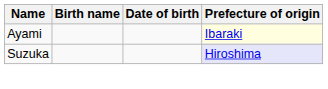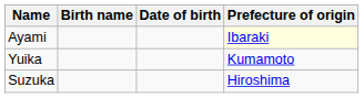 <table class="wikitable">
 <tr>
 <th>Name</th>
 <th>Birth name</th>
 <th>Date of birth</th>
 <th>Prefecture of origin</th>
 </tr>
 <tr>
 <td>Ayami</td>
 <td></td>
 <td></td>
 <td style="background: lightyellow;"><a href='#'>Ibaraki</a></td>
 </tr>
 <tr>
+<td>Yuika</td>
+<td></td>
+<td></td>
+<td><a href='#'>Kumamoto</a></td>
+</tr>
+<tr>
 <td>Suzuka</td>
 <td></td>
 <td></td>
-<td style="background: lavender;"><a href='#'>Hiroshima</a></td>
+<td><a href='#'>Hiroshima</a></td>
 </tr>
 </table>
